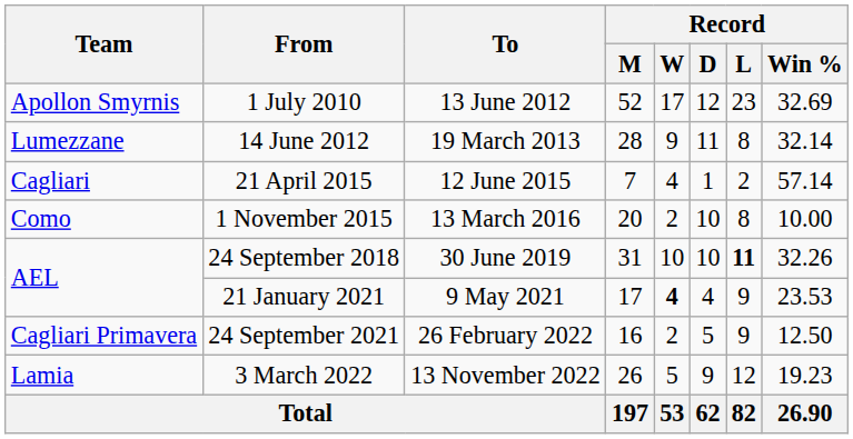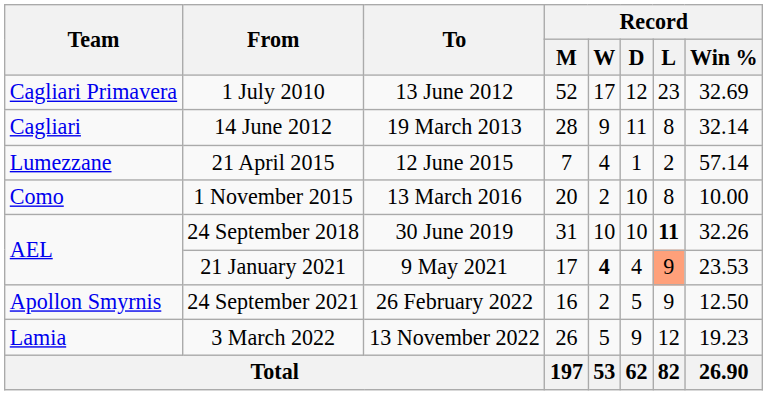 <table class="wikitable" style="text-align: center">
 <tr>
 <th rowspan="2">Team</th>
 <th rowspan="2">From</th>
 <th rowspan="2">To</th>
 <th colspan="5">Record</th>
 </tr>
 <tr>
 <th>M</th>
 <th>W</th>
 <th>D</th>
 <th>L</th>
 <th>Win %</th>
 </tr>
 <tr>
-<td align="left"> <a href='#'>Apollon Smyrnis</a></td>
+<td align=left> <a href='#'>Cagliari Primavera</a></td>
 <td>1 July 2010</td>
 <td>13 June 2012</td>
 <td>52</td>
 <td>17</td>
 <td>12</td>
 <td>23</td>
 <td>32.69</td>
 </tr>
 <tr>
-<td align=left> <a href='#'>Lumezzane</a></td>
+<td align=left> <a href='#'>Cagliari</a></td>
 <td>14 June 2012</td>
 <td>19 March 2013</td>
 <td>28</td>
 <td>9</td>
 <td>11</td>
 <td>8</td>
 <td>32.14</td>
 </tr>
 <tr>
-<td align=left> <a href='#'>Cagliari</a></td>
+<td align=left> <a href='#'>Lumezzane</a></td>
 <td>21 April 2015</td>
 <td>12 June 2015</td>
 <td>7</td>
 <td>4</td>
 <td>1</td>
 <td>2</td>
 <td>57.14</td>
 </tr>
 <tr>
 <td align=left> <a href='#'>Como</a></td>
 <td>1 November 2015</td>
 <td>13 March 2016</td>
 <td>20</td>
 <td>2</td>
 <td>10</td>
 <td>8</td>
 <td>10.00</td>
 </tr>
 <tr>
 <td rowspan="2" align="left"> <a href='#'>AEL</a></td>
 <td>24 September 2018</td>
 <td>30 June 2019</td>
 <td>31</td>
 <td>10</td>
 <td>10</td>
 <td><strong>11</strong></td>
 <td>32.26</td>
 </tr>
 <tr>
 <td>21 January 2021</td>
 <td>9 May 2021</td>
 <td>17</td>
 <td><strong>4</strong></td>
 <td>4</td>
-<td>9</td>
+<td style="background: lightsalmon;">9</td>
 <td>23.53</td>
 </tr>
 <tr>
-<td align=left> <a href='#'>Cagliari Primavera</a></td>
+<td align="left"> <a href='#'>Apollon Smyrnis</a></td>
 <td>24 September 2021</td>
 <td>26 February 2022</td>
 <td>16</td>
 <td>2</td>
 <td>5</td>
 <td>9</td>
 <td>12.50</td>
 </tr>
 <tr>
 <td align=left> <a href='#'>Lamia</a></td>
 <td>3 March 2022</td>
 <td>13 November 2022</td>
 <td>26</td>
 <td>5</td>
 <td>9</td>
 <td>12</td>
 <td>19.23</td>
 </tr>
 <tr>
 <th colspan="3">Total</th>
 <th>197</th>
 <th>53</th>
 <th>62</th>
 <th>82</th>
 <th>26.90</th>
 </tr>
 </table>
